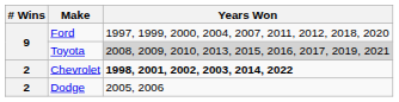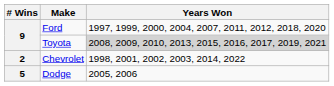 <table class="wikitable" style="font-size: 95%;">
 <tr>
 <th># Wins</th>
 <th>Make</th>
 <th>Years Won</th>
 </tr>
 <tr>
 <th rowspan="2">9</th>
 <td> <a href='#'>Ford</a></td>
 <td>1997, 1999, 2000, 2004, 2007, 2011, 2012, 2018, 2020</td>
 </tr>
 <tr>
 <td> <a href='#'>Toyota</a></td>
 <td style="background: lightgrey;">2008, 2009, 2010, 2013, 2015, 2016, 2017, 2019, 2021</td>
 </tr>
 <tr>
 <th>2</th>
 <td> <a href='#'>Chevrolet</a></td>
-<td><strong>1998, 2001, 2002, 2003, 2014, 2022</strong></td>
+<td>1998, 2001, 2002, 2003, 2014, 2022</td>
 </tr>
 <tr>
-<th>2</th>
+<th>5</th>
 <td> <a href='#'>Dodge</a></td>
 <td>2005, 2006</td>
 </tr>
 </table>
